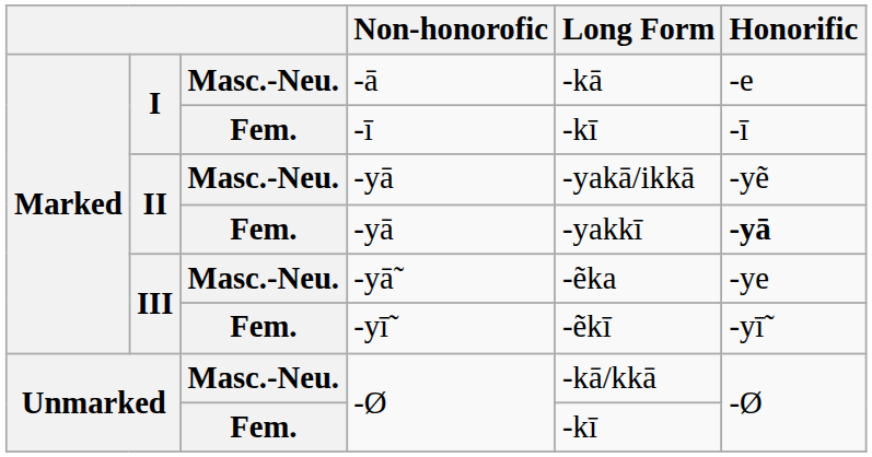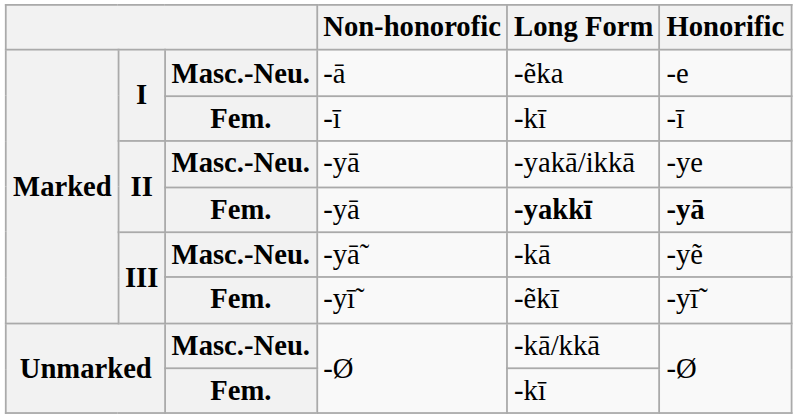 <table class="wikitable" style="margin: 1em auto 1em auto;">
 <tr>
 <th colspan="3"></th>
 <th>Non-honorofic</th>
 <th>Long Form</th>
 <th>Honorific</th>
 </tr>
 <tr>
 <th rowspan="6">Marked</th>
 <th rowspan="2">I</th>
 <th>Masc.-Neu.</th>
 <td>-ā</td>
-<td>-kā</td>
+<td>-ẽka</td>
 <td>-e</td>
 </tr>
 <tr>
 <th>Fem.</th>
 <td>-ī</td>
 <td>-kī</td>
 <td>-ī</td>
 </tr>
 <tr>
 <th rowspan="2">II</th>
 <th>Masc.-Neu.</th>
 <td>-yā</td>
 <td>-yakā/ikkā</td>
-<td>-yẽ</td>
+<td>-ye</td>
 </tr>
 <tr>
 <th>Fem.</th>
 <td>-yā</td>
-<td>-yakkī</td>
+<td><strong>-yakkī</strong></td>
 <td><strong>-yā</strong></td>
 </tr>
 <tr>
 <th rowspan="2">III</th>
 <th>Masc.-Neu.</th>
 <td>-yā̃</td>
-<td>-ẽka</td>
-<td>-ye</td>
+<td>-kā</td>
+<td>-yẽ</td>
 </tr>
 <tr>
 <th>Fem.</th>
 <td>-yī̃</td>
 <td>-ẽkī</td>
 <td>-yī̃</td>
 </tr>
 <tr>
 <th colspan="2"  rowspan="2">Unmarked</th>
 <th>Masc.-Neu.</th>
 <td rowspan="2">-Ø</td>
 <td>-kā/kkā</td>
 <td rowspan="2">-Ø</td>
 </tr>
 <tr>
 <th>Fem.</th>
 <td>-kī</td>
 </tr>
 </table>
